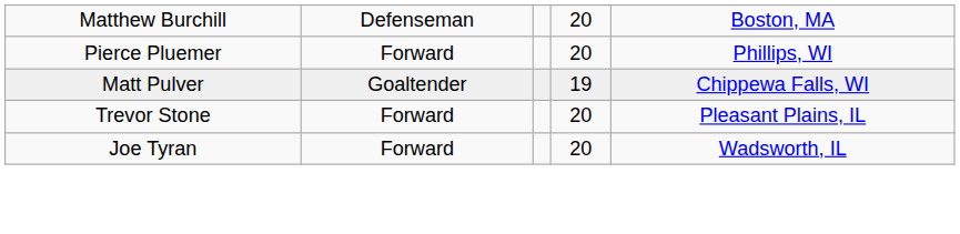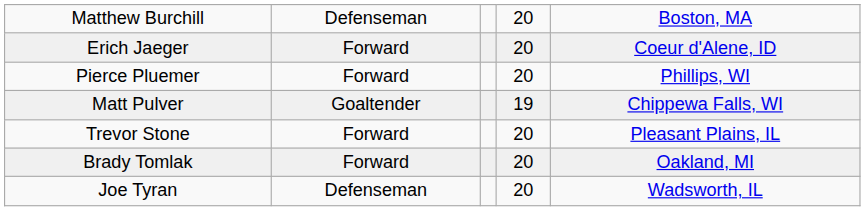 <table class="wikitable" width="60%">
 <tr align="center" bgcolor="">
 <td>Matthew Burchill</td>
 <td>Defenseman</td>
 <td></td>
 <td>20</td>
 <td><a href='#'>Boston, MA</a></td>
+</tr>
+<tr align="center" bgcolor="f0f0f0">
+<td>Erich Jaeger</td>
+<td>Forward</td>
+<td></td>
+<td>20</td>
+<td><a href='#'>Coeur d'Alene, ID</a></td>
 </tr>
 <tr align="center" bgcolor="">
 <td>Pierce Pluemer</td>
 <td>Forward</td>
 <td></td>
 <td>20</td>
 <td><a href='#'>Phillips, WI</a></td>
 </tr>
 <tr align="center" bgcolor="f0f0f0">
 <td>Matt Pulver</td>
 <td>Goaltender</td>
 <td></td>
 <td>19</td>
 <td><a href='#'>Chippewa Falls, WI</a></td>
 </tr>
 <tr align="center" bgcolor="">
 <td>Trevor Stone</td>
 <td>Forward</td>
 <td></td>
 <td>20</td>
 <td><a href='#'>Pleasant Plains, IL</a></td>
 </tr>
+<tr align="center" bgcolor="f0f0f0">
+<td>Brady Tomlak</td>
+<td>Forward</td>
+<td></td>
+<td>20</td>
+<td><a href='#'>Oakland, MI</a></td>
+</tr>
 <tr align="center" bgcolor="">
 <td>Joe Tyran</td>
-<td>Forward</td>
+<td>Defenseman</td>
 <td></td>
 <td>20</td>
 <td><a href='#'>Wadsworth, IL</a></td>
 </tr>
 </table>
